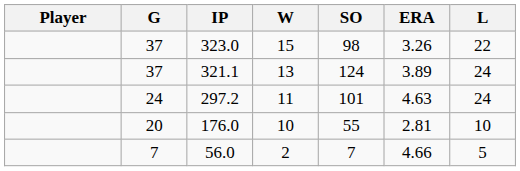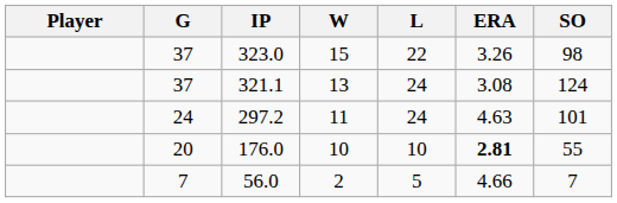 <table class="wikitable sortable">
 <tr>
 <th bgcolor="#DDDDFF" width="16%">Player</th>
 <th bgcolor="#DDDDFF" width="9%">G</th>
 <th bgcolor="#DDDDFF" width="9%">IP</th>
 <th bgcolor="#DDDDFF" width="9%">W</th>
+<th bgcolor="#DDDDFF" width="9%">L</th>
+<th bgcolor="#DDDDFF" width="9%">ERA</th>
 <th bgcolor="#DDDDFF" width="9%">SO</th>
-<th bgcolor="#DDDDFF" width="9%">ERA</th>
-<th bgcolor="#DDDDFF" width="9%">L</th>
 </tr>
 <tr align="center">
 <td></td>
 <td>37</td>
 <td>323.0</td>
 <td>15</td>
+<td>22</td>
+<td>3.26</td>
 <td>98</td>
-<td>3.26</td>
-<td>22</td>
 </tr>
 <tr align="center">
 <td></td>
 <td>37</td>
 <td>321.1</td>
 <td>13</td>
+<td>24</td>
+<td>3.08</td>
 <td>124</td>
-<td>3.89</td>
-<td>24</td>
 </tr>
 <tr align="center">
 <td></td>
 <td>24</td>
 <td>297.2</td>
 <td>11</td>
+<td>24</td>
+<td>4.63</td>
 <td>101</td>
-<td>4.63</td>
-<td>24</td>
 </tr>
 <tr align="center">
 <td></td>
 <td>20</td>
 <td>176.0</td>
 <td>10</td>
+<td>10</td>
+<td><strong>2.81</strong></td>
 <td>55</td>
-<td>2.81</td>
-<td>10</td>
 </tr>
 <tr align="center">
 <td></td>
 <td>7</td>
 <td>56.0</td>
 <td>2</td>
+<td>5</td>
+<td>4.66</td>
 <td>7</td>
-<td>4.66</td>
-<td>5</td>
 </tr>
 </table>
